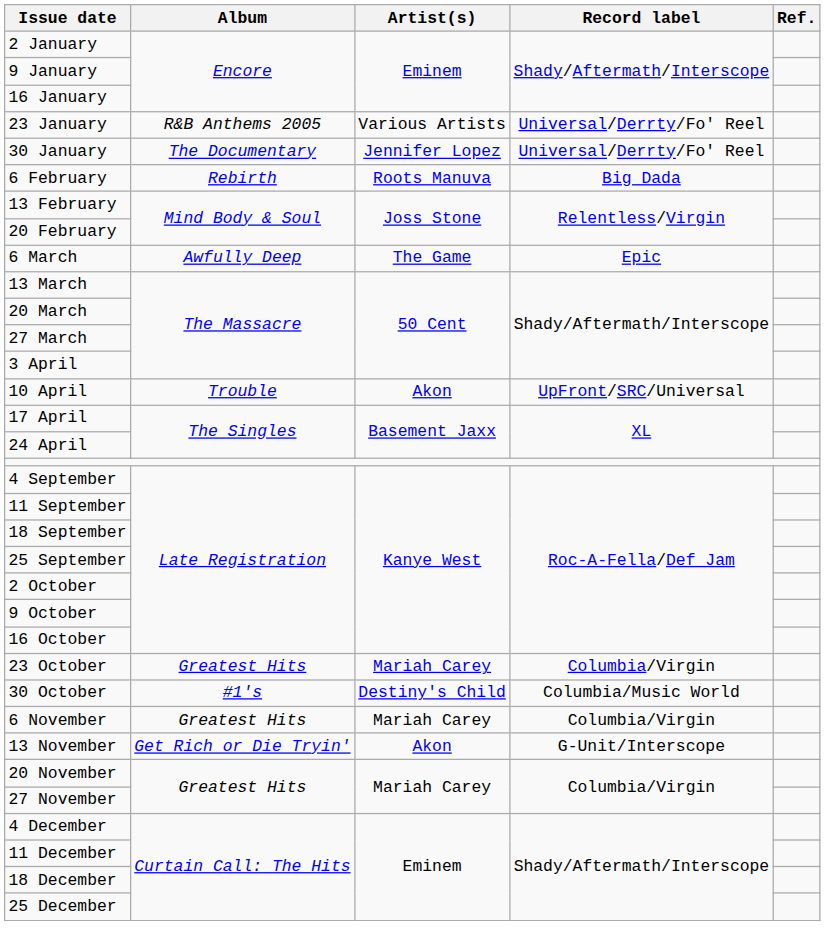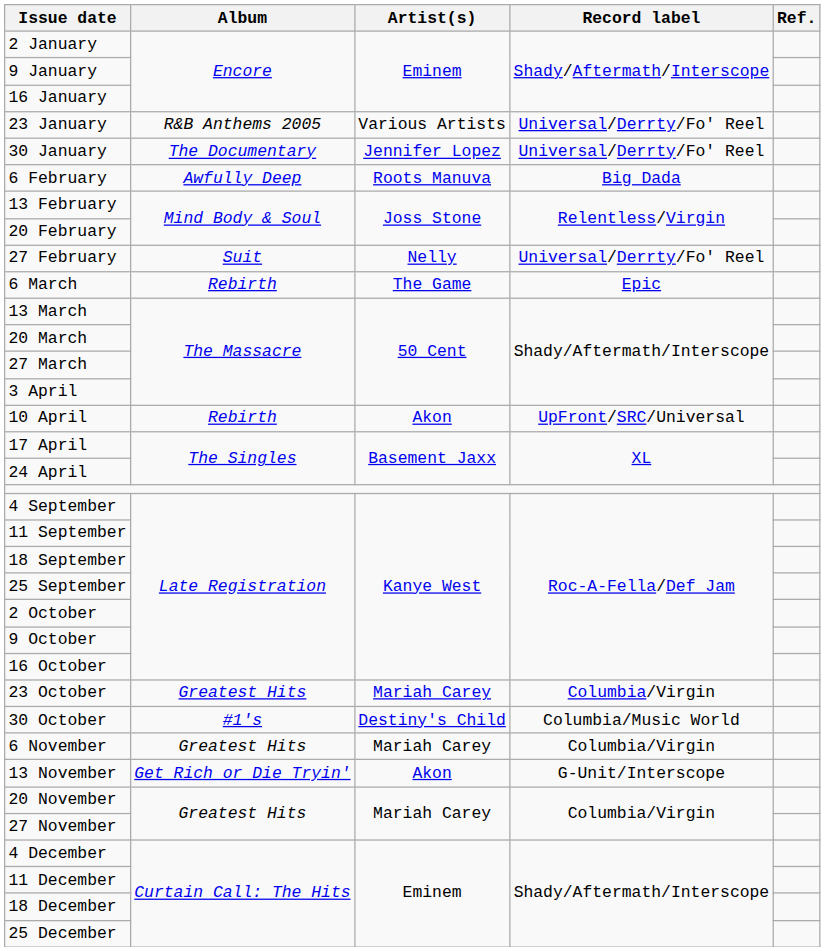 <table class="wikitable plainrowheaders">
 <tr>
 <th scope=col>Issue date</th>
 <th scope=col>Album</th>
 <th scope=col>Artist(s)</th>
 <th scope=col>Record label</th>
 <th scope=col>Ref.</th>
 </tr>
 <tr>
 <td>2 January</td>
 <td align="center" rowspan="3"><em><a href='#'>Encore</a></em></td>
 <td align="center" rowspan="3"><a href='#'>Eminem</a></td>
 <td align="center" rowspan="3"><a href='#'>Shady</a>/<a href='#'>Aftermath</a>/<a href='#'>Interscope</a></td>
 <td align="center"></td>
 </tr>
 <tr>
 <td>9 January</td>
 <td align="center"></td>
 </tr>
 <tr>
 <td>16 January</td>
 <td align="center"></td>
 </tr>
 <tr>
 <td>23 January</td>
 <td align="center"><em>R&B Anthems 2005</em></td>
 <td align="center">Various Artists</td>
 <td align="center"><a href='#'>Universal</a>/<a href='#'>Derrty</a>/Fo' Reel</td>
 <td align="center"></td>
 </tr>
 <tr>
 <td>30 January</td>
 <td align="center"><em><a href='#'>The Documentary</a></em></td>
 <td align="center"><a href='#'>Jennifer Lopez</a></td>
 <td align="center"><a href='#'>Universal</a>/<a href='#'>Derrty</a>/Fo' Reel</td>
 <td align="center"></td>
 </tr>
 <tr>
 <td>6 February</td>
-<td align="center"><em><a href='#'>Rebirth</a></em></td>
+<td align="center"><em><a href='#'>Awfully Deep</a></em></td>
 <td align="center"><a href='#'>Roots Manuva</a></td>
 <td align="center"><a href='#'>Big Dada</a></td>
 <td align="center"></td>
 </tr>
 <tr>
 <td>13 February</td>
 <td align="center" rowspan="2"><em><a href='#'>Mind Body & Soul</a></em></td>
 <td align="center" rowspan="2"><a href='#'>Joss Stone</a></td>
 <td align="center" rowspan="2"><a href='#'>Relentless</a>/<a href='#'>Virgin</a></td>
 <td align="center"></td>
 </tr>
 <tr>
 <td>20 February</td>
 <td align="center"></td>
 </tr>
 <tr>
+<td>27 February</td>
+<td align="center"><em><a href='#'>Suit</a></em></td>
+<td align="center"><a href='#'>Nelly</a></td>
+<td align="center"><a href='#'>Universal</a>/<a href='#'>Derrty</a>/Fo' Reel</td>
+<td align="center"></td>
+</tr>
+<tr>
 <td>6 March</td>
-<td align="center"><em><a href='#'>Awfully Deep</a></em></td>
+<td align="center"><em><a href='#'>Rebirth</a></em></td>
 <td align="center"><a href='#'>The Game</a></td>
 <td align="center"><a href='#'>Epic</a></td>
 <td align="center"></td>
 </tr>
 <tr>
 <td>13 March</td>
 <td align="center" rowspan="4"><em><a href='#'>The Massacre</a></em></td>
 <td align="center" rowspan="4"><a href='#'>50 Cent</a></td>
 <td align="center" rowspan="4">Shady/Aftermath/Interscope</td>
 <td align="center"></td>
 </tr>
 <tr>
 <td>20 March</td>
 <td align="center"></td>
 </tr>
 <tr>
 <td>27 March</td>
 <td align="center"></td>
 </tr>
 <tr>
 <td>3 April</td>
 <td align="center"></td>
 </tr>
 <tr>
 <td>10 April</td>
-<td align="center"><em><a href='#'>Trouble</a></em></td>
+<td align="center"><em><a href='#'>Rebirth</a></em></td>
 <td align="center"><a href='#'>Akon</a></td>
 <td align="center"><a href='#'>UpFront</a>/<a href='#'>SRC</a>/Universal</td>
 <td align="center"></td>
 </tr>
 <tr>
 <td>17 April</td>
 <td align="center" rowspan="2"><em><a href='#'>The Singles</a></em></td>
 <td align="center" rowspan="2"><a href='#'>Basement Jaxx</a></td>
 <td align="center" rowspan="2"><a href='#'>XL</a></td>
 <td align="center"></td>
 </tr>
 <tr>
 <td>24 April</td>
 <td align="center"></td>
 </tr>
 <tr>
 <td colspan="5"></td>
 </tr>
 <tr>
 <td>4 September</td>
 <td align="center" rowspan="7"><em><a href='#'>Late Registration</a></em></td>
 <td align="center" rowspan="7"><a href='#'>Kanye West</a></td>
 <td align="center" rowspan="7"><a href='#'>Roc-A-Fella</a>/<a href='#'>Def Jam</a></td>
 <td align="center"></td>
 </tr>
 <tr>
 <td>11 September</td>
 <td align="center"></td>
 </tr>
 <tr>
 <td>18 September</td>
 <td align="center"></td>
 </tr>
 <tr>
 <td>25 September</td>
 <td align="center"></td>
 </tr>
 <tr>
 <td>2 October</td>
 <td align="center"></td>
 </tr>
 <tr>
 <td>9 October</td>
 <td align="center"></td>
 </tr>
 <tr>
 <td>16 October</td>
 <td align="center"></td>
 </tr>
 <tr>
 <td>23 October</td>
 <td align="center"><em><a href='#'>Greatest Hits</a></em></td>
 <td align="center"><a href='#'>Mariah Carey</a></td>
 <td align="center"><a href='#'>Columbia</a>/Virgin</td>
 <td align="center"></td>
 </tr>
 <tr>
 <td>30 October</td>
 <td align="center"><em><a href='#'>#1's</a></em></td>
 <td align="center"><a href='#'>Destiny's Child</a></td>
 <td align="center">Columbia/Music World</td>
 <td align="center"></td>
 </tr>
 <tr>
 <td>6 November</td>
 <td align="center"><em>Greatest Hits</em></td>
 <td align="center">Mariah Carey</td>
 <td align="center">Columbia/Virgin</td>
 <td align="center"></td>
 </tr>
 <tr>
 <td>13 November</td>
 <td align="center"><em><a href='#'>Get Rich or Die Tryin'</a></em></td>
 <td align="center"><a href='#'>Akon</a></td>
 <td align="center">G-Unit/Interscope</td>
 <td align="center"></td>
 </tr>
 <tr>
 <td>20 November</td>
 <td align="center" rowspan="2"><em>Greatest Hits</em></td>
 <td align="center" rowspan="2">Mariah Carey</td>
 <td align="center" rowspan="2">Columbia/Virgin</td>
 <td align="center"></td>
 </tr>
 <tr>
 <td>27 November</td>
 <td align="center"></td>
 </tr>
 <tr>
 <td>4 December</td>
 <td align="center" rowspan="4"><em><a href='#'>Curtain Call: The Hits</a></em></td>
 <td align="center" rowspan="4">Eminem</td>
 <td align="center" rowspan="4">Shady/Aftermath/Interscope</td>
 <td align="center"></td>
 </tr>
 <tr>
 <td>11 December</td>
 <td align="center"></td>
 </tr>
 <tr>
 <td>18 December</td>
 <td align="center"></td>
 </tr>
 <tr>
 <td>25 December</td>
 <td align="center"></td>
 </tr>
 </table>
